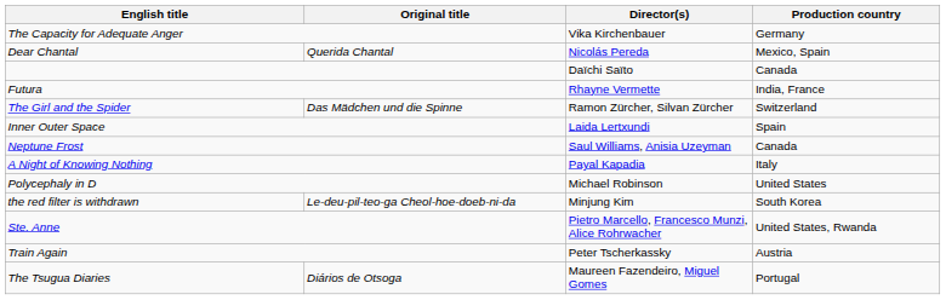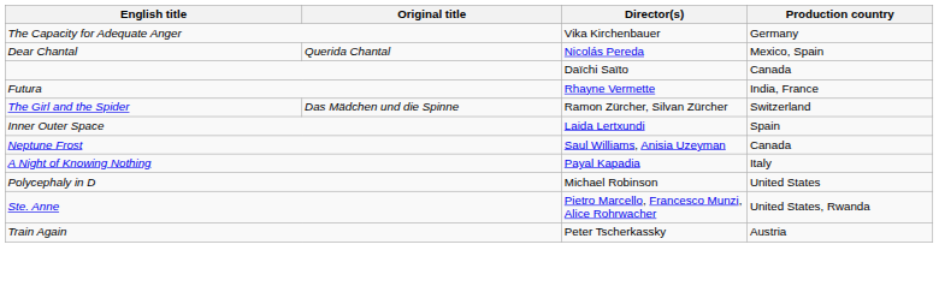 <table class="sortable wikitable" width="100%" cellpadding="5">
 <tr>
 <th scope="col" width="32%">English title</th>
 <th scope="col" width="28%">Original title</th>
 <th scope="col" width="20%">Director(s)</th>
 <th scope="col" width="20%">Production country</th>
 </tr>
 <tr>
 <td colspan=2><em>The Capacity for Adequate Anger</em></td>
 <td>Vika Kirchenbauer</td>
 <td>Germany</td>
 </tr>
 <tr>
 <td><em>Dear Chantal</em></td>
 <td><em>Querida Chantal</em></td>
 <td><a href='#'>Nicolás Pereda</a></td>
 <td>Mexico, Spain</td>
 </tr>
 <tr>
 <td colspan=2></td>
 <td>Daïchi Saïto</td>
 <td>Canada</td>
 </tr>
 <tr>
 <td colspan=2><em>Futura</em></td>
 <td><a href='#'>Rhayne Vermette</a></td>
 <td>India, France</td>
 </tr>
 <tr>
 <td><em><a href='#'>The Girl and the Spider</a></em></td>
 <td><em>Das Mädchen und die Spinne</em></td>
 <td>Ramon Zürcher, Silvan Zürcher</td>
 <td>Switzerland</td>
 </tr>
 <tr>
 <td colspan=2><em>Inner Outer Space</em></td>
 <td><a href='#'>Laida Lertxundi</a></td>
 <td>Spain</td>
 </tr>
 <tr>
 <td colspan=2><em><a href='#'>Neptune Frost</a></em></td>
 <td><a href='#'>Saul Williams</a>, <a href='#'>Anisia Uzeyman</a></td>
 <td>Canada</td>
 </tr>
 <tr>
 <td colspan=2><em><a href='#'>A Night of Knowing Nothing</a></em></td>
 <td><a href='#'>Payal Kapadia</a></td>
 <td>Italy</td>
 </tr>
 <tr>
 <td colspan=2><em>Polycephaly in D</em></td>
 <td>Michael Robinson</td>
 <td>United States</td>
 </tr>
 <tr>
-<td><em>the red filter is withdrawn</em></td>
-<td><em>Le-deu-pil-teo-ga Cheol-hoe-doeb-ni-da</em></td>
-<td>Minjung Kim</td>
-<td>South Korea</td>
-</tr>
-<tr>
 <td colspan=2><em><a href='#'>Ste. Anne</a></em></td>
 <td><a href='#'>Pietro Marcello</a>, <a href='#'>Francesco Munzi</a>, <a href='#'>Alice Rohrwacher</a></td>
 <td>United States, Rwanda</td>
 </tr>
 <tr>
 <td colspan=2><em>Train Again</em></td>
 <td>Peter Tscherkassky</td>
 <td>Austria</td>
 </tr>
-<tr>
-<td><em>The Tsugua Diaries</em></td>
-<td><em>Diários de Otsoga</em></td>
-<td>Maureen Fazendeiro, <a href='#'>Miguel Gomes</a></td>
-<td>Portugal</td>
-</tr>
 </table>
